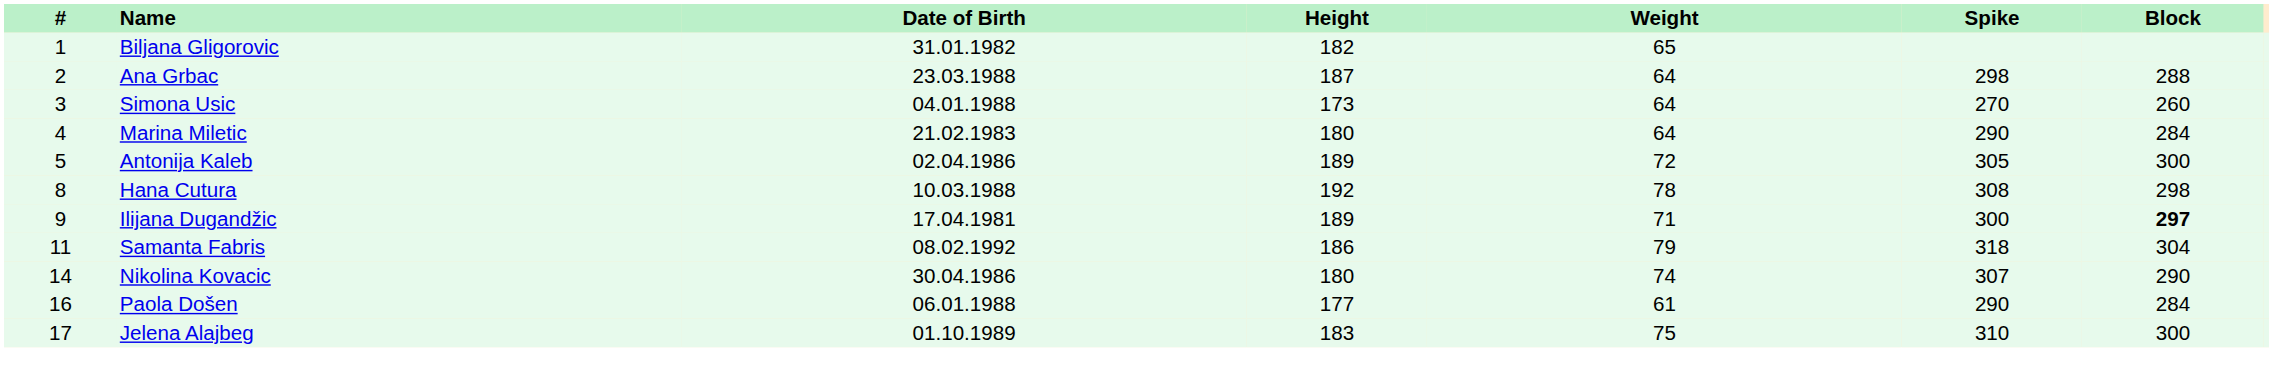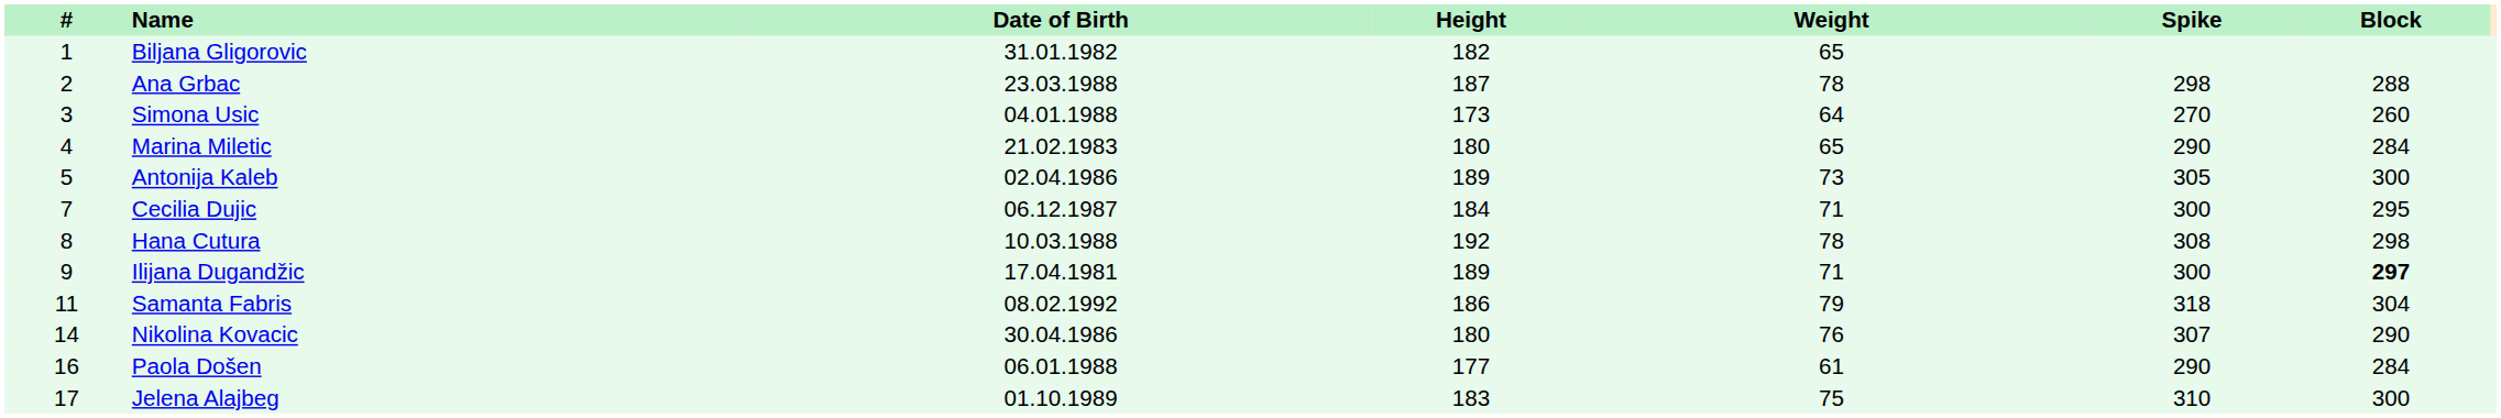 <table border=0 cellpadding=2 cellspacing=0  |- bgcolor=#FFECCE style="text-align:center; font-size:90%;" width=100%>
 <tr bgcolor=#BBF0C9>
 <th width=5%>#</th>
 <th width=25% align=left>Name</th>
 <th width=25%>Date of Birth</th>
 <th width=8%>Height</th>
 <th width=21%>Weight</th>
 <th width=8%>Spike</th>
 <th width=8%>Block</th>
 </tr>
 <tr bgcolor=#E7FAEC>
 <td>1</td>
 <td align=left><a href='#'>Biljana Gligorovic</a></td>
 <td>31.01.1982</td>
 <td>182</td>
 <td>65</td>
 <td></td>
 <td></td>
 <td></td>
 </tr>
 <tr bgcolor=#E7FAEC>
 <td>2</td>
 <td align=left><a href='#'>Ana Grbac</a></td>
 <td>23.03.1988</td>
 <td>187</td>
-<td>64</td>
+<td>78</td>
 <td>298</td>
 <td>288</td>
 <td></td>
 </tr>
 <tr bgcolor=#E7FAEC>
 <td>3</td>
 <td align=left><a href='#'>Simona Usic</a></td>
 <td>04.01.1988</td>
 <td>173</td>
 <td>64</td>
 <td>270</td>
 <td>260</td>
 <td></td>
 </tr>
 <tr bgcolor=#E7FAEC>
 <td>4</td>
 <td align=left><a href='#'>Marina Miletic</a></td>
 <td>21.02.1983</td>
 <td>180</td>
-<td>64</td>
+<td>65</td>
 <td>290</td>
 <td>284</td>
 <td></td>
 </tr>
 <tr bgcolor=#E7FAEC>
 <td>5</td>
 <td align=left><a href='#'>Antonija Kaleb</a></td>
 <td>02.04.1986</td>
 <td>189</td>
-<td>72</td>
+<td>73</td>
 <td>305</td>
 <td>300</td>
+<td></td>
+</tr>
+<tr bgcolor=#E7FAEC>
+<td>7</td>
+<td align=left><a href='#'>Cecilia Dujic</a></td>
+<td>06.12.1987</td>
+<td>184</td>
+<td>71</td>
+<td>300</td>
+<td>295</td>
 <td></td>
 </tr>
 <tr bgcolor=#E7FAEC>
 <td>8</td>
 <td align=left><a href='#'>Hana Cutura</a></td>
 <td>10.03.1988</td>
 <td>192</td>
 <td>78</td>
 <td>308</td>
 <td>298</td>
 <td></td>
 </tr>
 <tr bgcolor=#E7FAEC>
 <td>9</td>
 <td align=left><a href='#'>Ilijana Dugandžic</a></td>
 <td>17.04.1981</td>
 <td>189</td>
 <td>71</td>
 <td>300</td>
 <td><strong>297</strong></td>
 <td></td>
 </tr>
 <tr bgcolor=#E7FAEC>
 <td>11</td>
 <td align=left><a href='#'>Samanta Fabris</a></td>
 <td>08.02.1992</td>
 <td>186</td>
 <td>79</td>
 <td>318</td>
 <td>304</td>
 <td></td>
 </tr>
 <tr bgcolor=#E7FAEC>
 <td>14</td>
 <td align=left><a href='#'>Nikolina Kovacic</a></td>
 <td>30.04.1986</td>
 <td>180</td>
-<td>74</td>
+<td>76</td>
 <td>307</td>
 <td>290</td>
 <td></td>
 </tr>
 <tr bgcolor=#E7FAEC>
 <td>16</td>
 <td align=left><a href='#'>Paola Došen</a></td>
 <td>06.01.1988</td>
 <td>177</td>
 <td>61</td>
 <td>290</td>
 <td>284</td>
 <td></td>
 </tr>
 <tr bgcolor=#E7FAEC>
 <td>17</td>
 <td align=left><a href='#'>Jelena Alajbeg</a></td>
 <td>01.10.1989</td>
 <td>183</td>
 <td>75</td>
 <td>310</td>
 <td>300</td>
 <td></td>
 </tr>
 </table>
